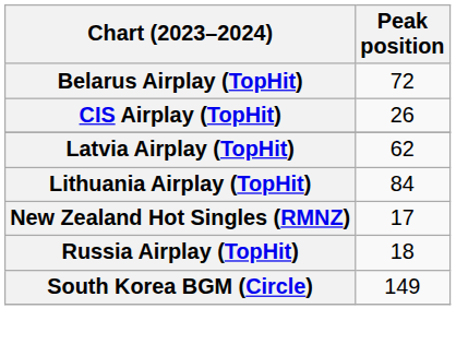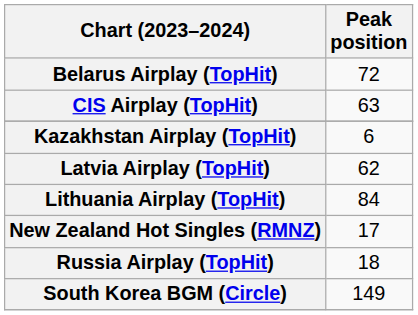 <table class="wikitable sortable plainrowheaders" style="text-align:center">
 <tr>
 <th scope="col">Chart (2023–2024)</th>
 <th scope="col">Peak<br>position</th>
 </tr>
 <tr>
 <th scope="row">Belarus Airplay (<a href='#'>TopHit</a>)</th>
 <td>72</td>
 </tr>
 <tr>
 <th scope="row"><a href='#'>CIS</a> Airplay (<a href='#'>TopHit</a>)</th>
-<td>26</td>
+<td>63</td>
 </tr>
 <tr>
+</tr>
+<tr>
+<th scope="row">Kazakhstan Airplay (<a href='#'>TopHit</a>)</th>
+<td>6</td>
 </tr>
 <tr>
 <th scope="row">Latvia Airplay (<a href='#'>TopHit</a>)</th>
 <td>62</td>
 </tr>
 <tr>
 <th scope="row">Lithuania Airplay (<a href='#'>TopHit</a>)</th>
 <td>84</td>
 </tr>
 <tr>
 <th scope="row">New Zealand Hot Singles (<a href='#'>RMNZ</a>)</th>
 <td>17</td>
 </tr>
 <tr>
 <th scope="row">Russia Airplay (<a href='#'>TopHit</a>)</th>
 <td>18</td>
 </tr>
 <tr>
 <th scope="row">South Korea BGM (<a href='#'>Circle</a>)</th>
 <td>149</td>
 </tr>
 <tr>
 </tr>
 </table>
